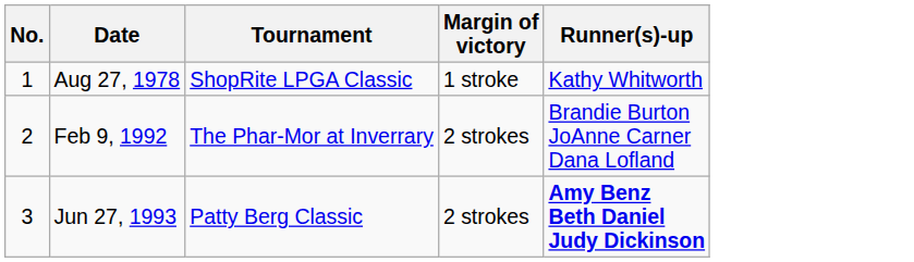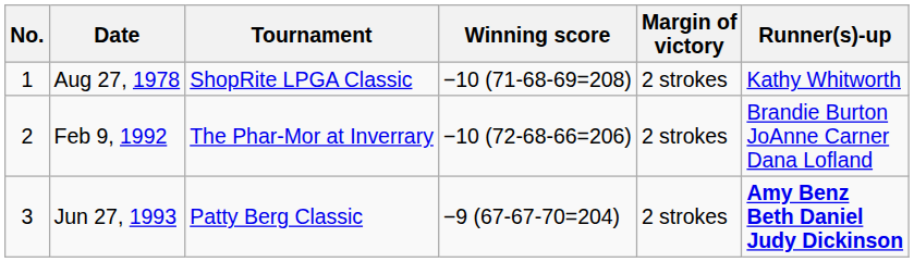 <table class="wikitable" style="font-size:95%;">
 <tr>
 <th>No.</th>
 <th>Date</th>
 <th>Tournament</th>
+<th>Winning score</th>
 <th>Margin of<br>victory</th>
 <th>Runner(s)-up</th>
 </tr>
 <tr>
 <td align=center>1</td>
 <td>Aug 27, <a href='#'>1978</a></td>
 <td><a href='#'>ShopRite LPGA Classic</a></td>
-<td>1 stroke</td>
+<td>−10 (71-68-69=208)</td>
+<td>2 strokes</td>
 <td> <a href='#'>Kathy Whitworth</a></td>
 </tr>
 <tr>
 <td align=center>2</td>
 <td>Feb 9, <a href='#'>1992</a></td>
 <td><a href='#'>The Phar-Mor at Inverrary</a></td>
+<td>−10 (72-68-66=206)</td>
 <td>2 strokes</td>
 <td> <a href='#'>Brandie Burton</a><br> <a href='#'>JoAnne Carner</a><br> <a href='#'>Dana Lofland</a></td>
 </tr>
 <tr>
 <td align=center>3</td>
 <td>Jun 27, <a href='#'>1993</a></td>
 <td><a href='#'>Patty Berg Classic</a></td>
+<td>−9 (67-67-70=204)</td>
 <td>2 strokes</td>
 <td><strong> <a href='#'>Amy Benz</a><br> <a href='#'>Beth Daniel</a><br> <a href='#'>Judy Dickinson</a></strong></td>
 </tr>
 </table>
